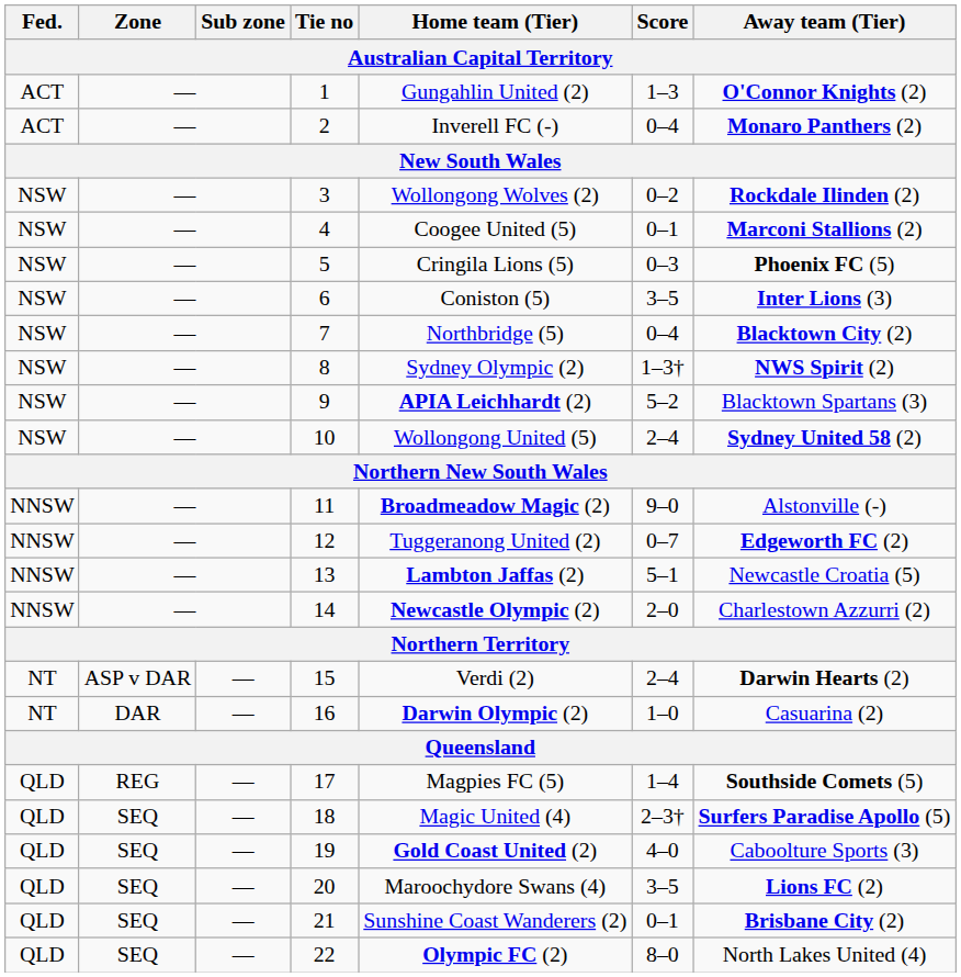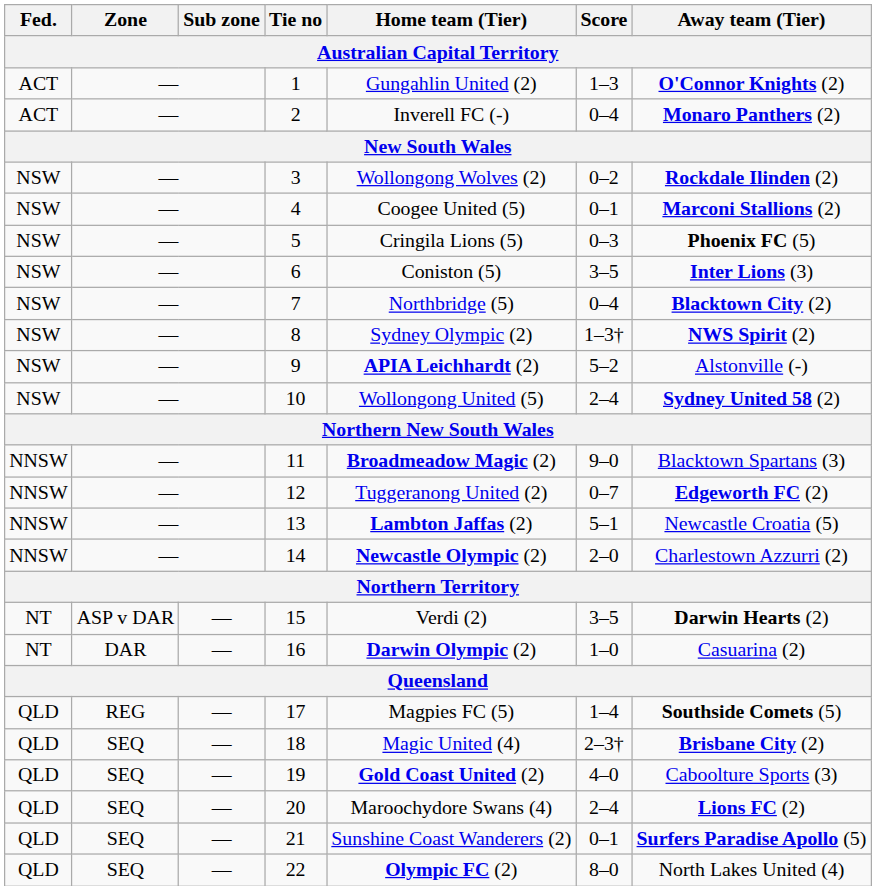 <table class="wikitable" style="text-align:center">
 <tr>
 <th>Fed.</th>
 <th>Zone</th>
 <th>Sub zone</th>
 <th>Tie no</th>
 <th>Home team (Tier)</th>
 <th>Score</th>
 <th>Away team (Tier)</th>
 </tr>
 <tr>
 <th colspan=7><a href='#'>Australian Capital Territory</a></th>
 </tr>
 <tr>
 <td>ACT</td>
 <td colspan=2>—</td>
 <td>1</td>
 <td><a href='#'>Gungahlin United</a> (2)</td>
 <td>1–3</td>
 <td><strong><a href='#'>O'Connor Knights</a></strong> (2)</td>
 </tr>
 <tr>
 <td>ACT</td>
 <td colspan=2>—</td>
 <td>2</td>
 <td>Inverell FC (-)</td>
 <td>0–4</td>
 <td><strong><a href='#'>Monaro Panthers</a></strong> (2)</td>
 </tr>
 <tr>
 <th colspan=7><a href='#'>New South Wales</a></th>
 </tr>
 <tr>
 <td>NSW</td>
 <td colspan=2>—</td>
 <td>3</td>
 <td><a href='#'>Wollongong Wolves</a> (2)</td>
 <td>0–2</td>
 <td><strong><a href='#'>Rockdale Ilinden</a></strong> (2)</td>
 </tr>
 <tr>
 <td>NSW</td>
 <td colspan=2>—</td>
 <td>4</td>
 <td>Coogee United (5)</td>
 <td>0–1</td>
 <td><strong><a href='#'>Marconi Stallions</a></strong> (2)</td>
 </tr>
 <tr>
 <td>NSW</td>
 <td colspan=2>—</td>
 <td>5</td>
 <td>Cringila Lions (5)</td>
 <td>0–3</td>
 <td><strong>Phoenix FC</strong> (5)</td>
 </tr>
 <tr>
 <td>NSW</td>
 <td colspan=2>—</td>
 <td>6</td>
 <td>Coniston (5)</td>
 <td>3–5</td>
 <td><strong><a href='#'>Inter Lions</a></strong> (3)</td>
 </tr>
 <tr>
 <td>NSW</td>
 <td colspan=2>—</td>
 <td>7</td>
 <td><a href='#'>Northbridge</a> (5)</td>
 <td>0–4</td>
 <td><strong><a href='#'>Blacktown City</a></strong> (2)</td>
 </tr>
 <tr>
 <td>NSW</td>
 <td colspan=2>—</td>
 <td>8</td>
 <td><a href='#'>Sydney Olympic</a> (2)</td>
 <td>1–3†</td>
 <td><strong><a href='#'>NWS Spirit</a></strong> (2)</td>
 </tr>
 <tr>
 <td>NSW</td>
 <td colspan=2>—</td>
 <td>9</td>
 <td><strong><a href='#'>APIA Leichhardt</a></strong> (2)</td>
 <td>5–2</td>
-<td><a href='#'>Blacktown Spartans</a> (3)</td>
+<td><a href='#'>Alstonville</a> (-)</td>
 </tr>
 <tr>
 <td>NSW</td>
 <td colspan=2>—</td>
 <td>10</td>
 <td><a href='#'>Wollongong United</a> (5)</td>
 <td>2–4</td>
 <td><strong><a href='#'>Sydney United 58</a></strong> (2)</td>
 </tr>
 <tr>
 <th colspan=7><a href='#'>Northern New South Wales</a></th>
 </tr>
 <tr>
 <td>NNSW</td>
 <td colspan=2>—</td>
 <td>11</td>
 <td><strong><a href='#'>Broadmeadow Magic</a></strong> (2)</td>
 <td>9–0</td>
-<td><a href='#'>Alstonville</a> (-)</td>
+<td><a href='#'>Blacktown Spartans</a> (3)</td>
 </tr>
 <tr>
 <td>NNSW</td>
 <td colspan=2>—</td>
 <td>12</td>
 <td><a href='#'>Tuggeranong United</a> (2)</td>
 <td>0–7</td>
 <td><strong><a href='#'>Edgeworth FC</a></strong> (2)</td>
 </tr>
 <tr>
 <td>NNSW</td>
 <td colspan=2>—</td>
 <td>13</td>
 <td><strong><a href='#'>Lambton Jaffas</a></strong> (2)</td>
 <td>5–1</td>
 <td><a href='#'>Newcastle Croatia</a> (5)</td>
 </tr>
 <tr>
 <td>NNSW</td>
 <td colspan=2>—</td>
 <td>14</td>
 <td><strong><a href='#'>Newcastle Olympic</a></strong> (2)</td>
 <td>2–0</td>
 <td><a href='#'>Charlestown Azzurri</a> (2)</td>
 </tr>
 <tr>
 <th colspan=7><a href='#'>Northern Territory</a></th>
 </tr>
 <tr>
 <td>NT</td>
 <td>ASP v DAR</td>
 <td>—</td>
 <td>15</td>
 <td>Verdi (2)</td>
-<td>2–4</td>
+<td>3–5</td>
 <td><strong>Darwin Hearts</strong> (2)</td>
 </tr>
 <tr>
 <td>NT</td>
 <td>DAR</td>
 <td>—</td>
 <td>16</td>
 <td><strong><a href='#'>Darwin Olympic</a></strong> (2)</td>
 <td>1–0</td>
 <td><a href='#'>Casuarina</a> (2)</td>
 </tr>
 <tr>
 <th colspan=7><a href='#'>Queensland</a></th>
 </tr>
 <tr>
 <td>QLD</td>
 <td>REG</td>
 <td>—</td>
 <td>17</td>
 <td>Magpies FC (5)</td>
 <td>1–4</td>
 <td><strong>Southside Comets</strong> (5)</td>
 </tr>
 <tr>
 <td>QLD</td>
 <td>SEQ</td>
 <td>—</td>
 <td>18</td>
 <td><a href='#'>Magic United</a> (4)</td>
 <td>2–3†</td>
-<td><strong><a href='#'>Surfers Paradise Apollo</a></strong> (5)</td>
+<td><strong><a href='#'>Brisbane City</a></strong> (2)</td>
 </tr>
 <tr>
 <td>QLD</td>
 <td>SEQ</td>
 <td>—</td>
 <td>19</td>
 <td><strong><a href='#'>Gold Coast United</a></strong> (2)</td>
 <td>4–0</td>
 <td><a href='#'>Caboolture Sports</a> (3)</td>
 </tr>
 <tr>
 <td>QLD</td>
 <td>SEQ</td>
 <td>—</td>
 <td>20</td>
 <td>Maroochydore Swans (4)</td>
-<td>3–5</td>
+<td>2–4</td>
 <td><strong><a href='#'>Lions FC</a></strong> (2)</td>
 </tr>
 <tr>
 <td>QLD</td>
 <td>SEQ</td>
 <td>—</td>
 <td>21</td>
 <td><a href='#'>Sunshine Coast Wanderers</a> (2)</td>
 <td>0–1</td>
-<td><strong><a href='#'>Brisbane City</a></strong> (2)</td>
+<td><strong><a href='#'>Surfers Paradise Apollo</a></strong> (5)</td>
 </tr>
 <tr>
 <td>QLD</td>
 <td>SEQ</td>
 <td>—</td>
 <td>22</td>
 <td><strong><a href='#'>Olympic FC</a></strong> (2)</td>
 <td>8–0</td>
 <td>North Lakes United (4)</td>
 </tr>
 </table>
